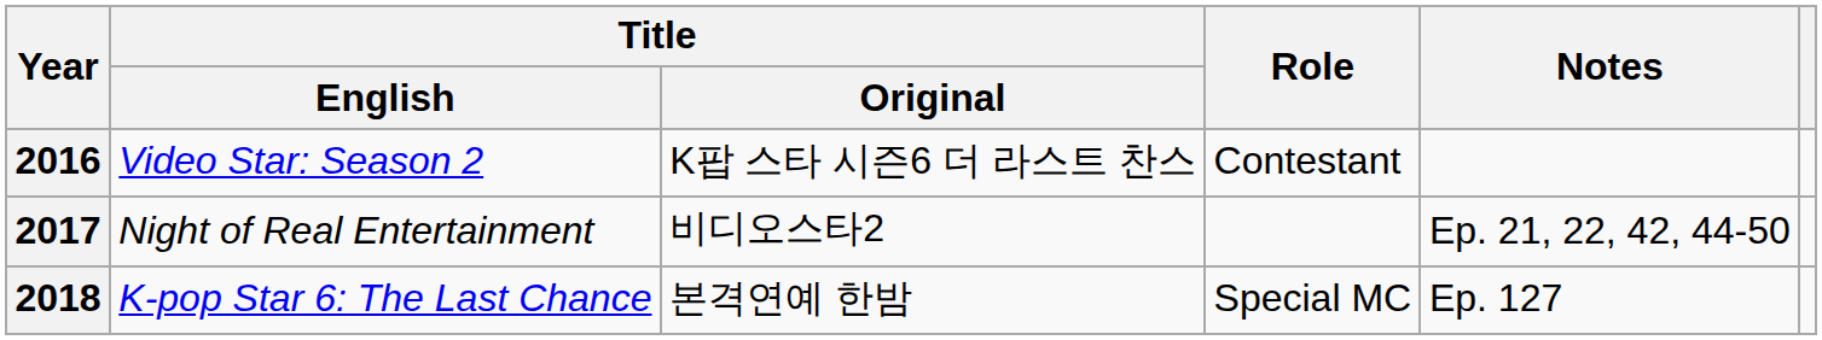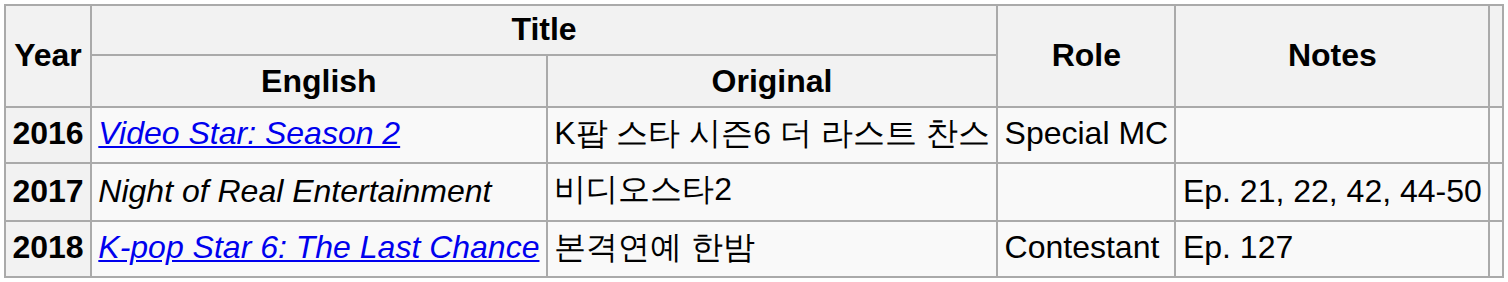 <table class="wikitable sortable plainrowheaders">
 <tr>
 <th scope="col" rowspan="2">Year</th>
 <th scope="col" colspan="2">Title</th>
 <th scope="col" rowspan="2">Role</th>
 <th scope="col" rowspan="2">Notes</th>
 <th scope="col" rowspan="2" class="unsortable"></th>
 </tr>
 <tr>
 <th scope="col">English</th>
 <th scope="col">Original</th>
 </tr>
 <tr>
 <th scope="row">2016</th>
 <td><em><a href='#'>Video Star: Season 2</a></em></td>
 <td>K팝 스타 시즌6 더 라스트 찬스</td>
-<td>Contestant</td>
+<td>Special MC</td>
 <td></td>
 <td></td>
 </tr>
 <tr>
 <th scope="row">2017</th>
 <td><em>Night of Real Entertainment</em></td>
 <td>비디오스타2</td>
 <td></td>
 <td>Ep. 21, 22, 42, 44-50</td>
 <td></td>
 </tr>
 <tr>
 <th scope="row">2018</th>
 <td><em><a href='#'>K-pop Star 6: The Last Chance</a></em></td>
 <td>본격연예 한밤</td>
-<td>Special MC</td>
+<td>Contestant</td>
 <td>Ep. 127</td>
 <td></td>
 </tr>
 <tr>
 </tr>
 </table>
